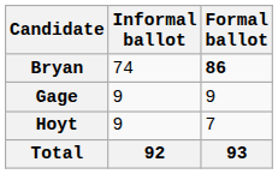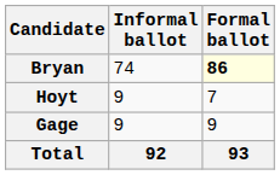 <table class="wikitable">
 <tr>
 <th>Candidate</th>
 <th>Informal<br>ballot</th>
 <th>Formal<br>ballot</th>
 </tr>
 <tr>
 <th>Bryan</th>
 <td>74</td>
-<td><strong>86</strong></td>
+<td style="background: lightyellow;"><strong>86</strong></td>
+</tr>
+<tr>
+<th>Hoyt</th>
+<td>9</td>
+<td>7</td>
 </tr>
 <tr>
 <th>Gage</th>
 <td>9</td>
 <td>9</td>
 </tr>
 <tr>
-<th>Hoyt</th>
-<td>9</td>
-<td>7</td>
-</tr>
-<tr>
 <th>Total</th>
 <th>92</th>
 <th>93</th>
 </tr>
 </table>
